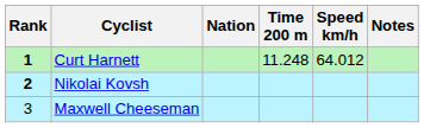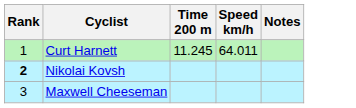 <table class="wikitable sortable" style="text-align:center">
 <tr>
 <th>Rank</th>
 <th>Cyclist</th>
-<th>Nation</th>
 <th>Time<br>200 m</th>
 <th>Speed<br>km/h</th>
 <th>Notes</th>
 </tr>
 <tr bgcolor=bbf3bb>
-<td><strong>1</strong></td>
+<td>1</td>
 <td align=left><a href='#'>Curt Harnett</a></td>
-<td align=left></td>
-<td>11.248</td>
-<td>64.012</td>
+<td>11.245</td>
+<td>64.011</td>
 <td></td>
 </tr>
 <tr bgcolor=bbf3ff>
 <td><strong>2</strong></td>
 <td align=left><a href='#'>Nikolai Kovsh</a></td>
-<td align=left></td>
 <td></td>
 <td></td>
 <td></td>
 </tr>
 <tr bgcolor=bbf3ff>
 <td>3</td>
 <td align=left><a href='#'>Maxwell Cheeseman</a></td>
-<td align=left></td>
 <td></td>
 <td></td>
 <td></td>
 </tr>
 </table>
